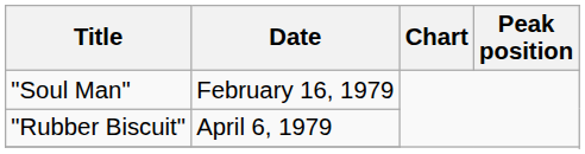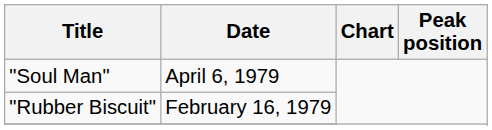 <table class="wikitable">
 <tr>
 <th>Title</th>
 <th>Date</th>
 <th>Chart</th>
 <th>Peak<br>position</th>
 </tr>
 <tr>
 <td>"Soul Man"</td>
-<td>February 16, 1979<br></td>
+<td>April 6, 1979<br></td>
 </tr>
 <tr>
 <td>"Rubber Biscuit"</td>
-<td>April 6, 1979<br></td>
+<td>February 16, 1979<br></td>
 </tr>
 <tr>
 </tr>
 </table>
